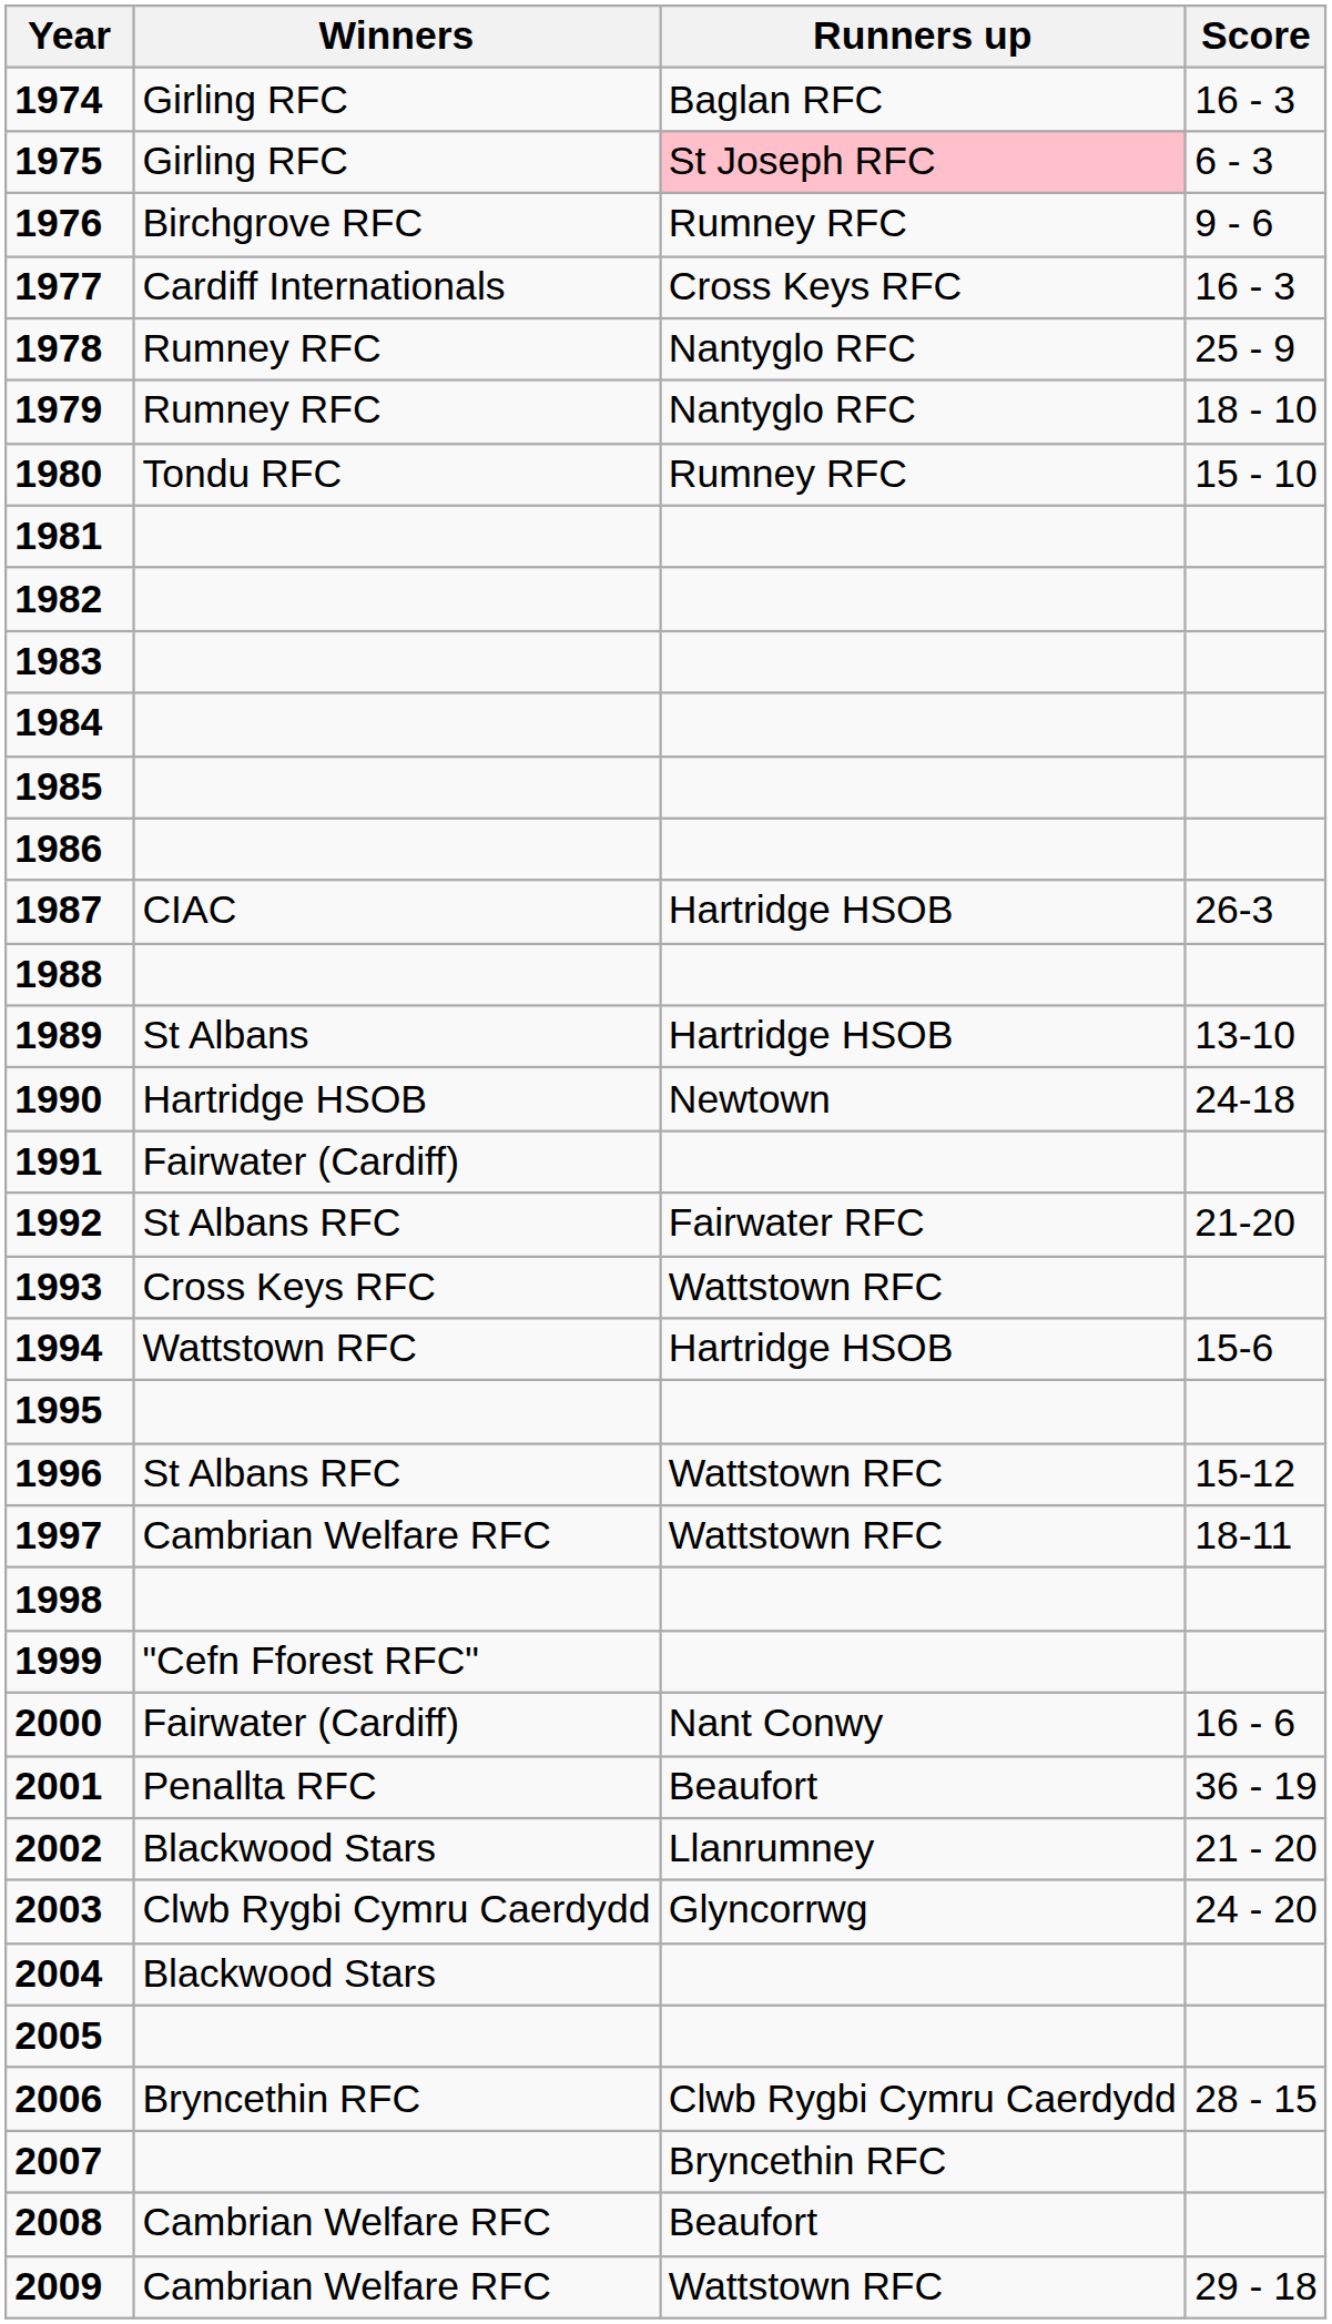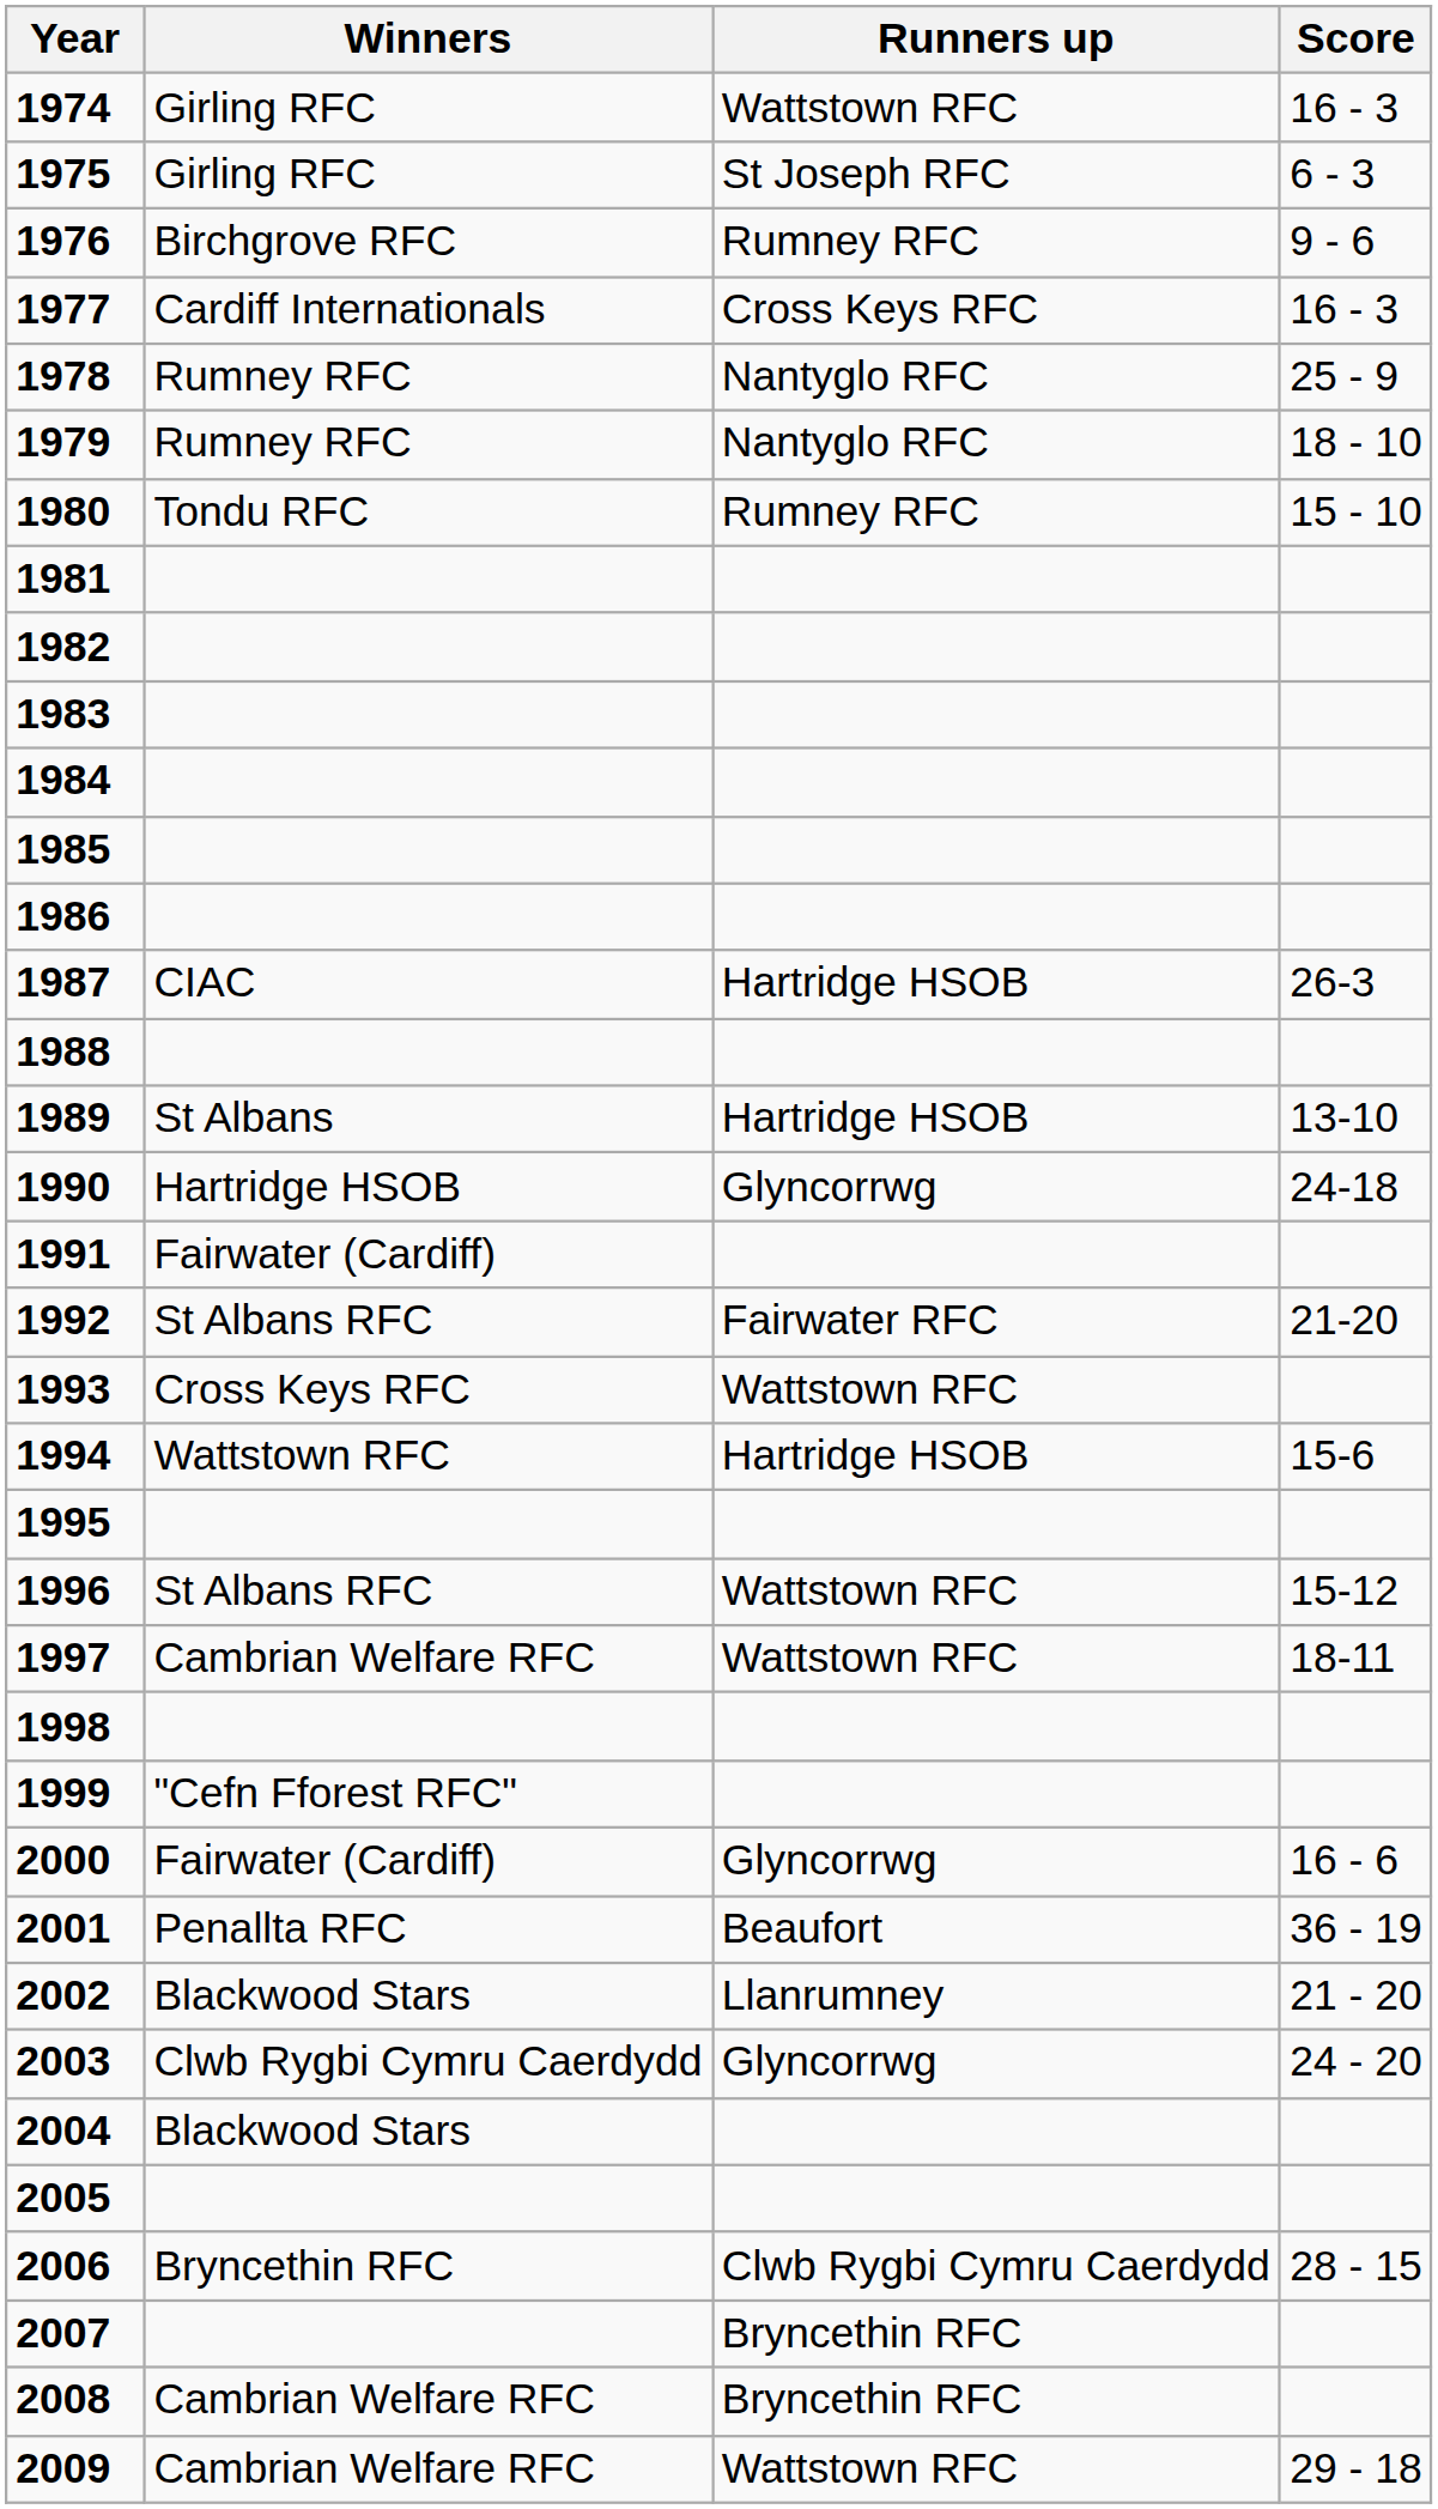 <table class="wikitable">
 <tr>
 <th><strong>Year</strong></th>
 <th><strong>Winners</strong></th>
 <th><strong>Runners up</strong></th>
 <th><strong>Score</strong></th>
 </tr>
 <tr>
 <td><strong>1974</strong>  </td>
 <td>Girling RFC</td>
-<td>Baglan RFC</td>
+<td>Wattstown RFC</td>
 <td>16 - 3</td>
 </tr>
 <tr>
 <td><strong>1975</strong> </td>
 <td>Girling RFC</td>
-<td style="background: pink;">St Joseph RFC</td>
+<td>St Joseph RFC</td>
 <td>6 - 3</td>
 </tr>
 <tr>
 <td><strong>1976</strong> </td>
 <td>Birchgrove RFC</td>
 <td>Rumney RFC</td>
 <td>9 - 6</td>
 </tr>
 <tr>
 <td><strong>1977</strong> </td>
 <td>Cardiff Internationals</td>
 <td>Cross Keys RFC</td>
 <td>16 - 3</td>
 </tr>
 <tr>
 <td><strong>1978</strong> </td>
 <td>Rumney RFC</td>
 <td>Nantyglo RFC</td>
 <td>25 - 9</td>
 </tr>
 <tr>
 <td><strong>1979</strong> </td>
 <td>Rumney RFC</td>
 <td>Nantyglo RFC</td>
 <td>18 - 10</td>
 </tr>
 <tr>
 <td><strong>1980</strong> </td>
 <td>Tondu RFC</td>
 <td>Rumney RFC</td>
 <td>15 - 10</td>
 </tr>
 <tr>
 <td><strong>1981</strong></td>
 <td></td>
 <td></td>
 <td></td>
 </tr>
 <tr>
 <td><strong>1982</strong></td>
 <td></td>
 <td></td>
 <td></td>
 </tr>
 <tr>
 <td><strong>1983</strong></td>
 <td></td>
 <td></td>
 <td></td>
 </tr>
 <tr>
 <td><strong>1984</strong></td>
 <td></td>
 <td></td>
 <td></td>
 </tr>
 <tr>
 <td><strong>1985</strong></td>
 <td></td>
 <td></td>
 <td></td>
 </tr>
 <tr>
 <td><strong>1986</strong></td>
 <td></td>
 <td></td>
 <td></td>
 </tr>
 <tr>
 <td><strong>1987</strong></td>
 <td>CIAC</td>
 <td>Hartridge HSOB</td>
 <td>26-3</td>
 </tr>
 <tr>
 <td><strong>1988</strong></td>
 <td></td>
 <td></td>
 <td></td>
 </tr>
 <tr>
 <td><strong>1989</strong></td>
 <td>St Albans</td>
 <td>Hartridge HSOB</td>
 <td>13-10</td>
 </tr>
 <tr>
 <td><strong>1990</strong></td>
 <td>Hartridge HSOB</td>
-<td>Newtown</td>
+<td>Glyncorrwg</td>
 <td>24-18</td>
 </tr>
 <tr>
 <td><strong>1991</strong></td>
 <td>Fairwater (Cardiff)</td>
 <td></td>
 <td></td>
 </tr>
 <tr>
 <td><strong>1992</strong></td>
 <td>St Albans RFC</td>
 <td>Fairwater RFC</td>
 <td>21-20</td>
 </tr>
 <tr>
 <td><strong>1993</strong></td>
 <td>Cross Keys RFC</td>
 <td>Wattstown RFC</td>
 <td></td>
 </tr>
 <tr>
 <td><strong>1994</strong></td>
 <td>Wattstown RFC</td>
 <td>Hartridge HSOB</td>
 <td>15-6</td>
 </tr>
 <tr>
 <td><strong>1995</strong></td>
 <td></td>
 <td></td>
 <td></td>
 </tr>
 <tr>
 <td><strong>1996</strong></td>
 <td>St Albans RFC</td>
 <td>Wattstown RFC</td>
 <td>15-12</td>
 </tr>
 <tr>
 <td><strong>1997</strong> </td>
 <td>Cambrian Welfare RFC</td>
 <td>Wattstown RFC</td>
 <td>18-11</td>
 </tr>
 <tr>
 <td><strong>1998</strong></td>
 <td></td>
 <td></td>
 <td></td>
 </tr>
 <tr>
 <td><strong>1999</strong></td>
 <td>"Cefn Fforest RFC"</td>
 <td></td>
 <td></td>
 </tr>
 <tr>
 <td><strong>2000</strong></td>
 <td>Fairwater (Cardiff)</td>
-<td>Nant Conwy</td>
+<td>Glyncorrwg</td>
 <td>16 - 6</td>
 </tr>
 <tr>
 <td><strong>2001</strong></td>
 <td>Penallta RFC</td>
 <td>Beaufort</td>
 <td>36 -  19</td>
 </tr>
 <tr>
 <td><strong>2002</strong></td>
 <td>Blackwood Stars</td>
 <td>Llanrumney</td>
 <td>21 - 20</td>
 </tr>
 <tr>
 <td><strong>2003</strong> </td>
 <td>Clwb Rygbi Cymru Caerdydd</td>
 <td>Glyncorrwg</td>
 <td>24 - 20</td>
 </tr>
 <tr>
 <td><strong>2004</strong></td>
 <td>Blackwood Stars </td>
 <td></td>
 <td></td>
 </tr>
 <tr>
 <td><strong>2005</strong></td>
 <td></td>
 <td></td>
 <td></td>
 </tr>
 <tr>
 <td><strong>2006</strong></td>
 <td>Bryncethin RFC </td>
 <td>Clwb Rygbi Cymru Caerdydd</td>
 <td>28 - 15</td>
 </tr>
 <tr>
 <td><strong>2007</strong></td>
 <td></td>
 <td>Bryncethin RFC </td>
 <td></td>
 </tr>
 <tr>
 <td><strong>2008</strong></td>
 <td>Cambrian Welfare RFC </td>
-<td>Beaufort</td>
+<td>Bryncethin RFC</td>
 <td></td>
 </tr>
 <tr>
 <td><strong>2009</strong> </td>
 <td>Cambrian Welfare RFC</td>
 <td>Wattstown RFC</td>
 <td>29 - 18</td>
 </tr>
 </table>
